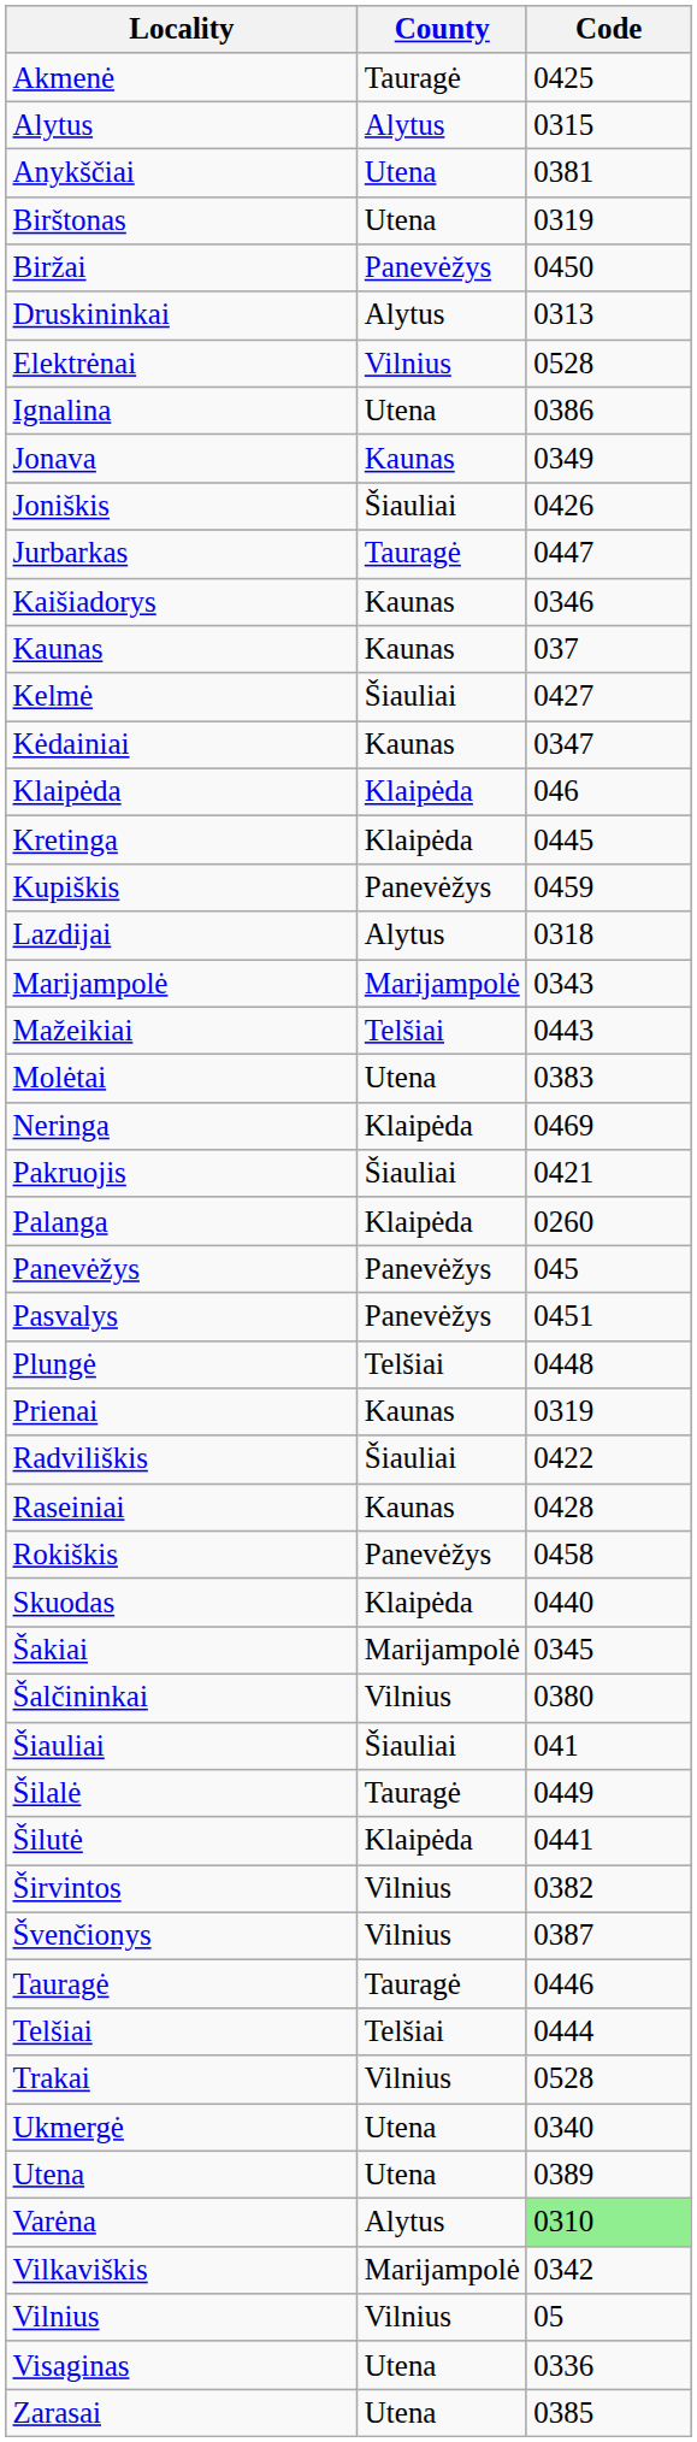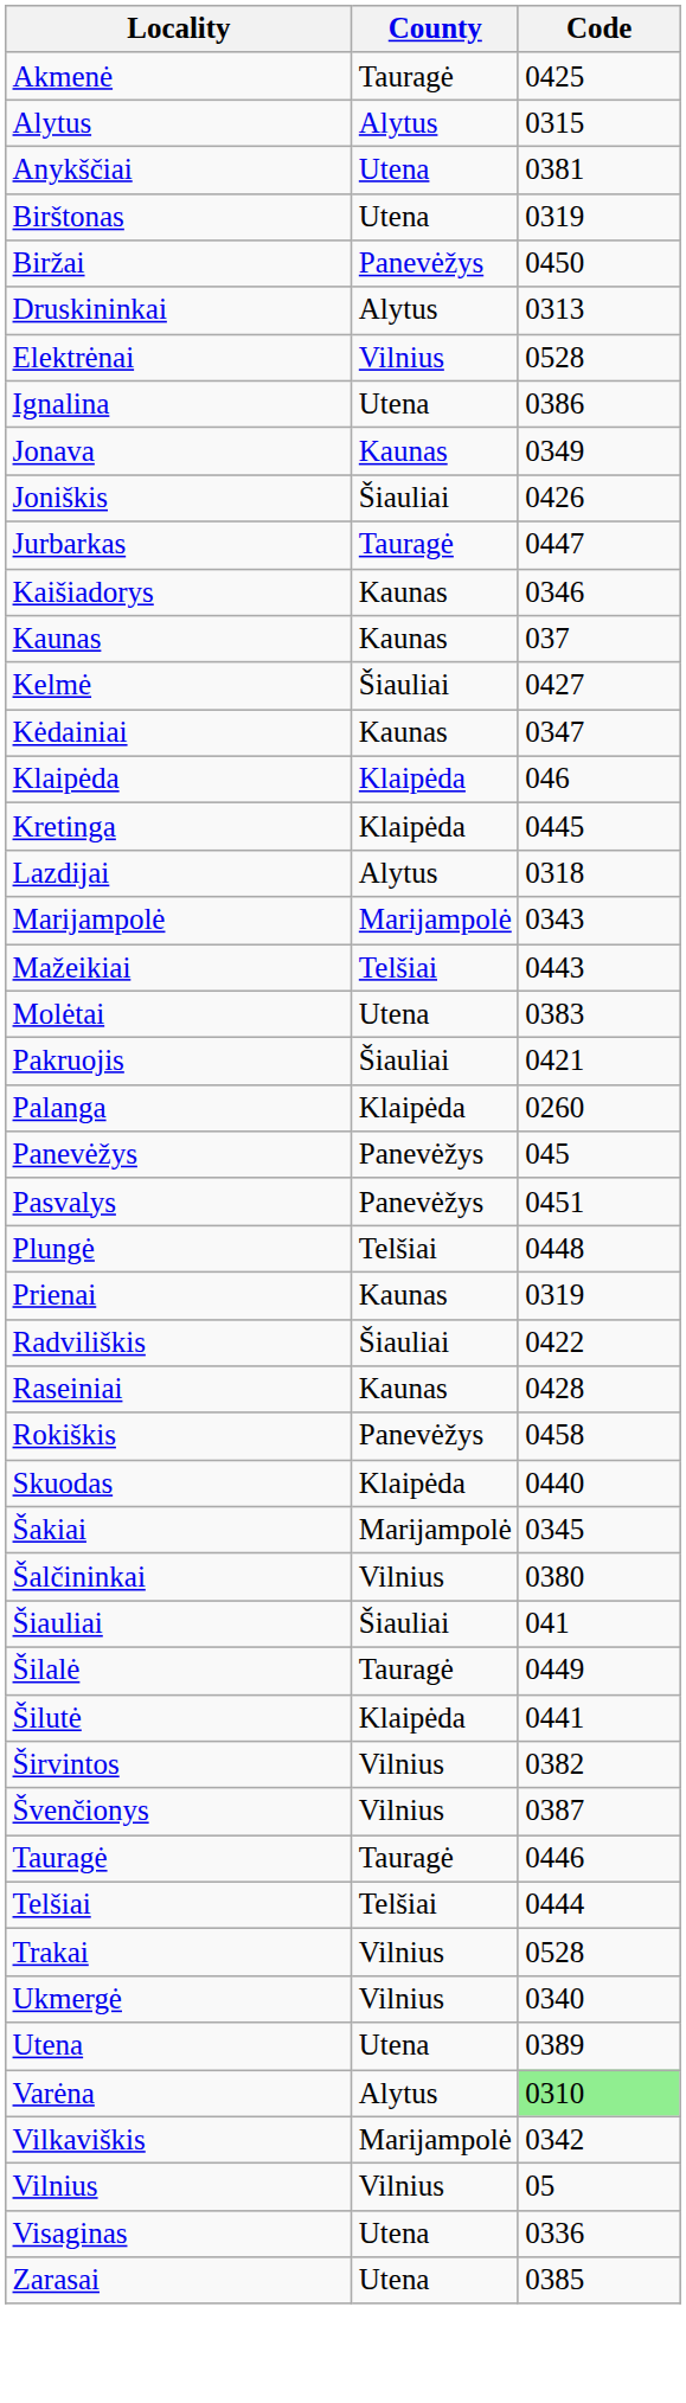 <table class="wikitable sortable">
 <tr>
 <th width=180px>Locality</th>
 <th><a href='#'>County</a></th>
 <th width="80px">Code</th>
 </tr>
 <tr>
 <td><a href='#'>Akmenė</a></td>
 <td>Tauragė</td>
 <td>0425</td>
 </tr>
 <tr>
 <td><a href='#'>Alytus</a></td>
 <td><a href='#'>Alytus</a></td>
 <td>0315</td>
 </tr>
 <tr>
 <td><a href='#'>Anykščiai</a></td>
 <td><a href='#'>Utena</a></td>
 <td>0381</td>
 </tr>
 <tr>
 <td><a href='#'>Birštonas</a></td>
 <td>Utena</td>
 <td>0319</td>
 </tr>
 <tr>
 <td><a href='#'>Biržai</a></td>
 <td><a href='#'>Panevėžys</a></td>
 <td>0450</td>
 </tr>
 <tr>
 <td><a href='#'>Druskininkai</a></td>
 <td>Alytus</td>
 <td>0313</td>
 </tr>
 <tr>
 <td><a href='#'>Elektrėnai</a></td>
 <td><a href='#'>Vilnius</a></td>
 <td>0528</td>
 </tr>
 <tr>
 <td><a href='#'>Ignalina</a></td>
 <td>Utena</td>
 <td>0386</td>
 </tr>
 <tr>
 <td><a href='#'>Jonava</a></td>
 <td><a href='#'>Kaunas</a></td>
 <td>0349</td>
 </tr>
 <tr>
 <td><a href='#'>Joniškis</a></td>
 <td>Šiauliai</td>
 <td>0426</td>
 </tr>
 <tr>
 <td><a href='#'>Jurbarkas</a></td>
 <td><a href='#'>Tauragė</a></td>
 <td>0447</td>
 </tr>
 <tr>
 <td><a href='#'>Kaišiadorys</a></td>
 <td>Kaunas</td>
 <td>0346</td>
 </tr>
 <tr>
 <td><a href='#'>Kaunas</a></td>
 <td>Kaunas</td>
 <td>037</td>
 </tr>
 <tr>
 <td><a href='#'>Kelmė</a></td>
 <td>Šiauliai</td>
 <td>0427</td>
 </tr>
 <tr>
 <td><a href='#'>Kėdainiai</a></td>
 <td>Kaunas</td>
 <td>0347</td>
 </tr>
 <tr>
 <td><a href='#'>Klaipėda</a></td>
 <td><a href='#'>Klaipėda</a></td>
 <td>046</td>
 </tr>
 <tr>
 <td><a href='#'>Kretinga</a></td>
 <td>Klaipėda</td>
 <td>0445</td>
 </tr>
 <tr>
-<td><a href='#'>Kupiškis</a></td>
-<td>Panevėžys</td>
-<td>0459</td>
-</tr>
-<tr>
 <td><a href='#'>Lazdijai</a></td>
 <td>Alytus</td>
 <td>0318</td>
 </tr>
 <tr>
 <td><a href='#'>Marijampolė</a></td>
 <td><a href='#'>Marijampolė</a></td>
 <td>0343</td>
 </tr>
 <tr>
 <td><a href='#'>Mažeikiai</a></td>
 <td><a href='#'>Telšiai</a></td>
 <td>0443</td>
 </tr>
 <tr>
 <td><a href='#'>Molėtai</a></td>
 <td>Utena</td>
 <td>0383</td>
-</tr>
-<tr>
-<td><a href='#'>Neringa</a></td>
-<td>Klaipėda</td>
-<td>0469</td>
 </tr>
 <tr>
 <td><a href='#'>Pakruojis</a></td>
 <td>Šiauliai</td>
 <td>0421</td>
 </tr>
 <tr>
 <td><a href='#'>Palanga</a></td>
 <td>Klaipėda</td>
 <td>0260</td>
 </tr>
 <tr>
 <td><a href='#'>Panevėžys</a></td>
 <td>Panevėžys</td>
 <td>045</td>
 </tr>
 <tr>
 <td><a href='#'>Pasvalys</a></td>
 <td>Panevėžys</td>
 <td>0451</td>
 </tr>
 <tr>
 <td><a href='#'>Plungė</a></td>
 <td>Telšiai</td>
 <td>0448</td>
 </tr>
 <tr>
 <td><a href='#'>Prienai</a></td>
 <td>Kaunas</td>
 <td>0319</td>
 </tr>
 <tr>
 <td><a href='#'>Radviliškis</a></td>
 <td>Šiauliai</td>
 <td>0422</td>
 </tr>
 <tr>
 <td><a href='#'>Raseiniai</a></td>
 <td>Kaunas</td>
 <td>0428</td>
 </tr>
 <tr>
 <td><a href='#'>Rokiškis</a></td>
 <td>Panevėžys</td>
 <td>0458</td>
 </tr>
 <tr>
 <td><a href='#'>Skuodas</a></td>
 <td>Klaipėda</td>
 <td>0440</td>
 </tr>
 <tr>
 <td><a href='#'>Šakiai</a></td>
 <td>Marijampolė</td>
 <td>0345</td>
 </tr>
 <tr>
 <td><a href='#'>Šalčininkai</a></td>
 <td>Vilnius</td>
 <td>0380</td>
 </tr>
 <tr>
 <td><a href='#'>Šiauliai</a></td>
 <td>Šiauliai</td>
 <td>041</td>
 </tr>
 <tr>
 <td><a href='#'>Šilalė</a></td>
 <td>Tauragė</td>
 <td>0449</td>
 </tr>
 <tr>
 <td><a href='#'>Šilutė</a></td>
 <td>Klaipėda</td>
 <td>0441</td>
 </tr>
 <tr>
 <td><a href='#'>Širvintos</a></td>
 <td>Vilnius</td>
 <td>0382</td>
 </tr>
 <tr>
 <td><a href='#'>Švenčionys</a></td>
 <td>Vilnius</td>
 <td>0387</td>
 </tr>
 <tr>
 <td><a href='#'>Tauragė</a></td>
 <td>Tauragė</td>
 <td>0446</td>
 </tr>
 <tr>
 <td><a href='#'>Telšiai</a></td>
 <td>Telšiai</td>
 <td>0444</td>
 </tr>
 <tr>
 <td><a href='#'>Trakai</a></td>
 <td>Vilnius</td>
 <td>0528</td>
 </tr>
 <tr>
 <td><a href='#'>Ukmergė</a></td>
-<td>Utena</td>
+<td>Vilnius</td>
 <td>0340</td>
 </tr>
 <tr>
 <td><a href='#'>Utena</a></td>
 <td>Utena</td>
 <td>0389</td>
 </tr>
 <tr>
 <td><a href='#'>Varėna</a></td>
 <td>Alytus</td>
 <td style="background: lightgreen;">0310</td>
 </tr>
 <tr>
 <td><a href='#'>Vilkaviškis</a></td>
 <td>Marijampolė</td>
 <td>0342</td>
 </tr>
 <tr>
 <td><a href='#'>Vilnius</a></td>
 <td>Vilnius</td>
 <td>05</td>
 </tr>
 <tr>
 <td><a href='#'>Visaginas</a></td>
 <td>Utena</td>
 <td>0336</td>
 </tr>
 <tr>
 <td><a href='#'>Zarasai</a></td>
 <td>Utena</td>
 <td>0385</td>
 </tr>
 </table>
